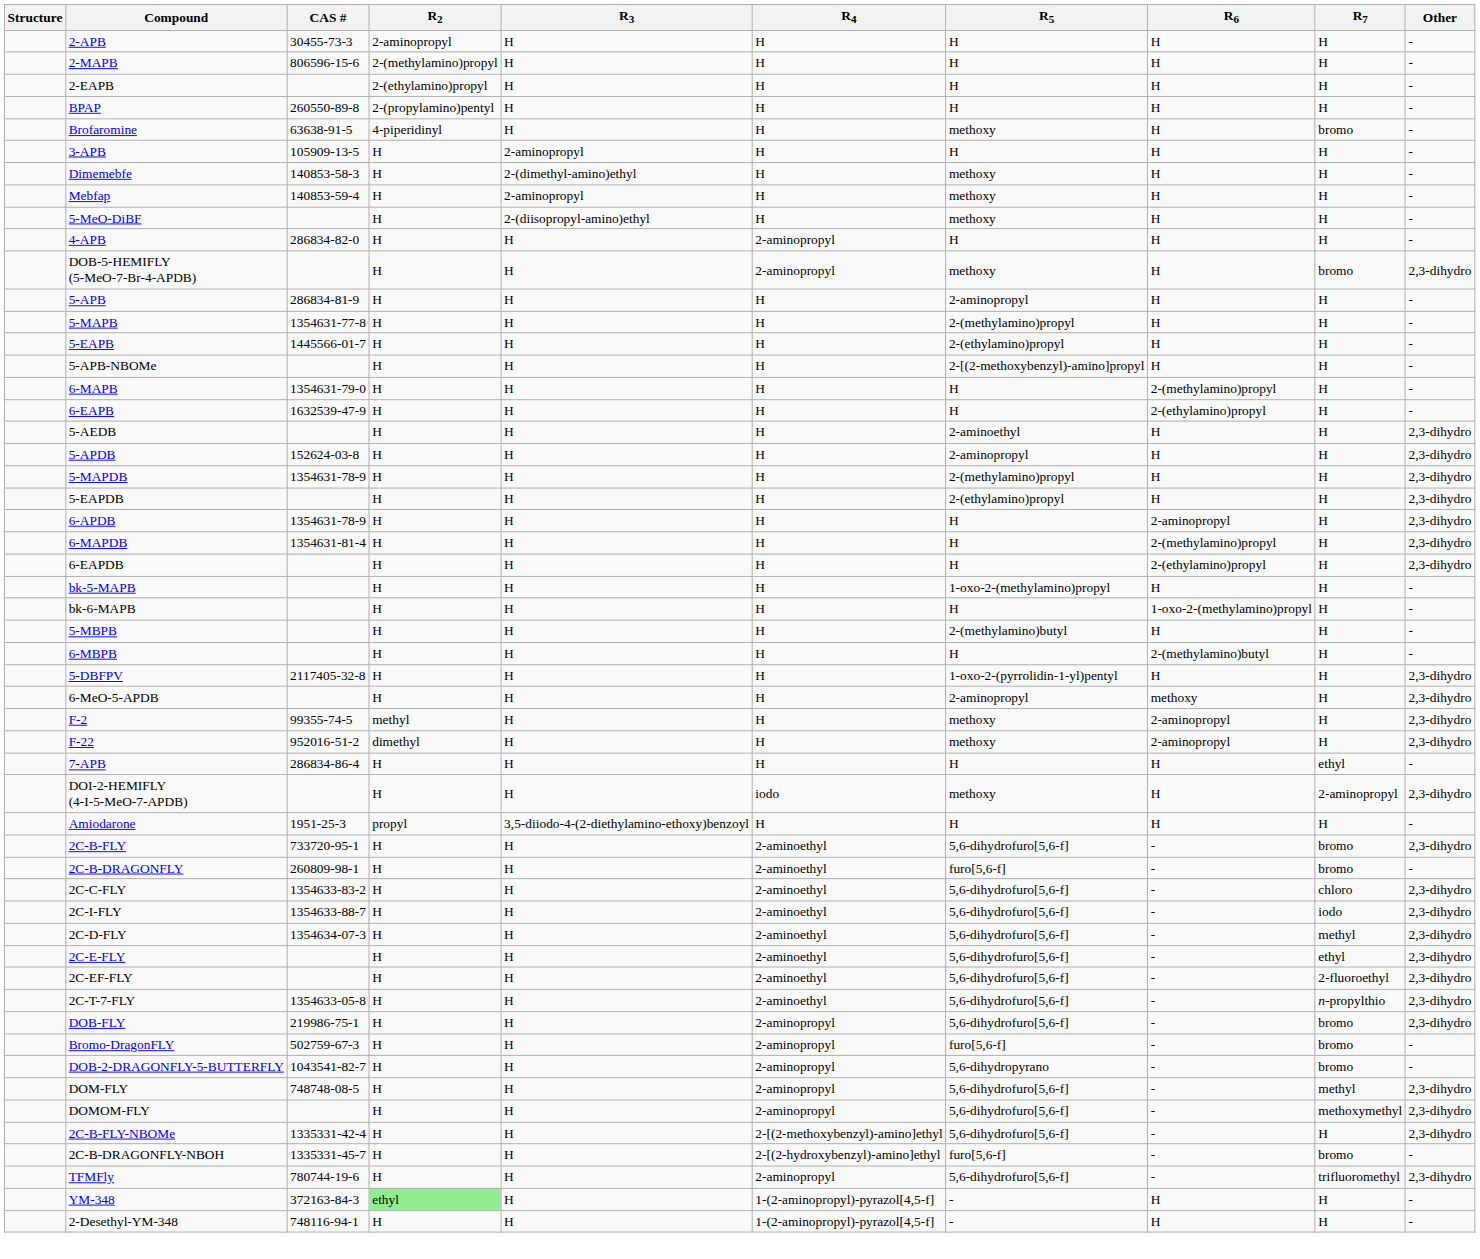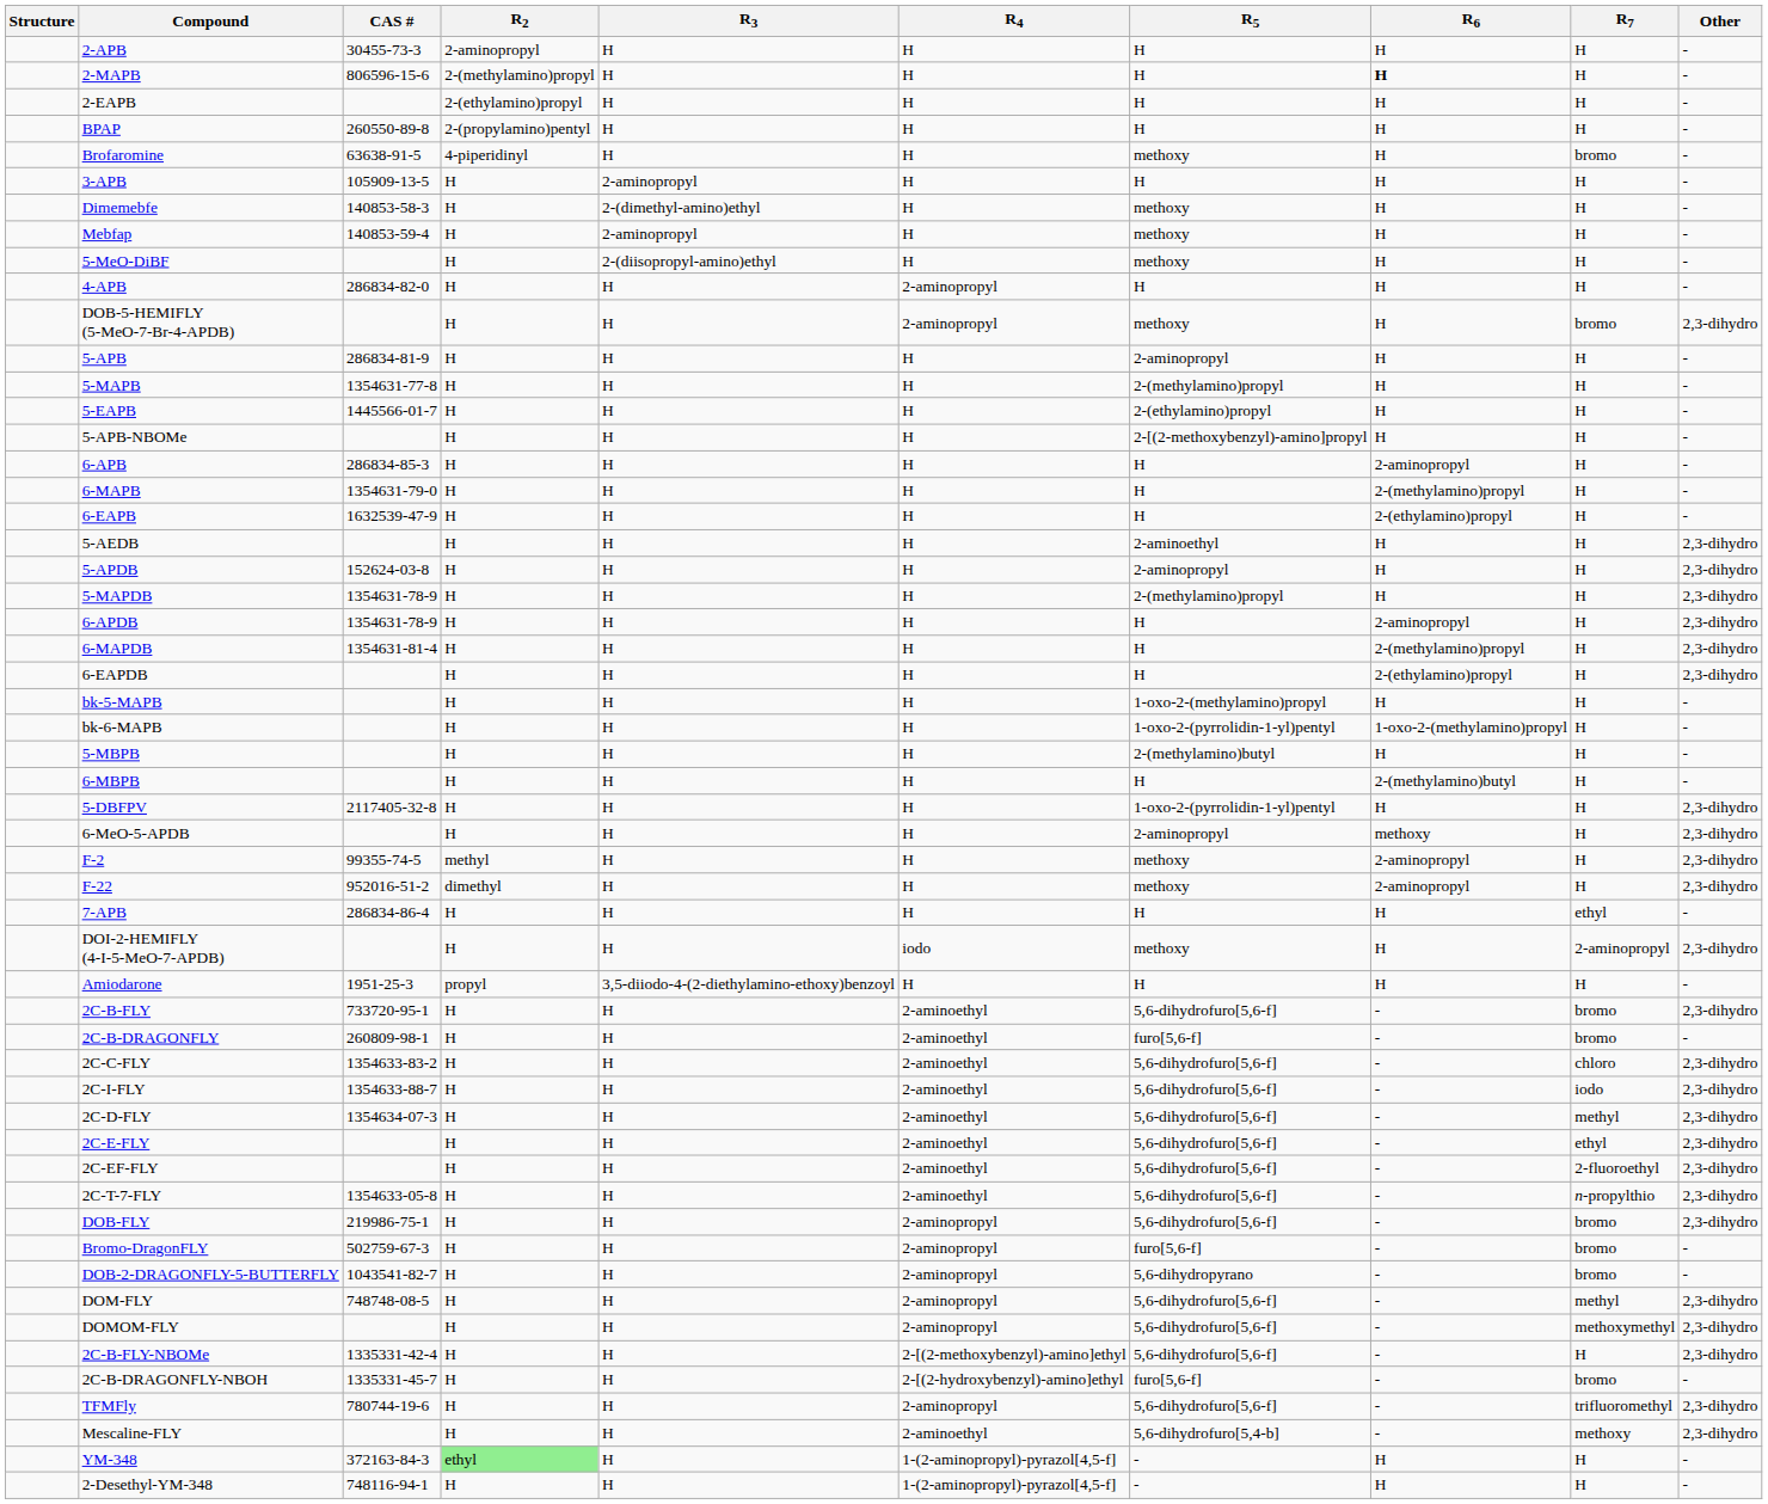 <table class="wikitable sticky-header sortable" style="font-size: 90%;">
 <tr>
 <th scope="col"><strong>Structure</strong></th>
 <th scope="col"><strong>Compound</strong></th>
 <th scope="col"><strong>CAS #</strong></th>
 <th scope="col"><strong>R<sub>2</sub></strong></th>
 <th scope="col"><strong>R<sub>3</sub></strong></th>
 <th scope="col"><strong>R<sub>4</sub></strong></th>
 <th scope="col"><strong>R<sub>5</sub></strong></th>
 <th scope="col"><strong>R<sub>6</sub></strong></th>
 <th scope="col"><strong>R<sub>7</sub></strong></th>
 <th scope="col"><strong>Other</strong></th>
 </tr>
 <tr>
 <td></td>
 <td><a href='#'>2-APB</a></td>
 <td>30455-73-3</td>
 <td>2-aminopropyl</td>
 <td>H</td>
 <td>H</td>
 <td>H</td>
 <td>H</td>
 <td>H</td>
 <td>-</td>
 </tr>
 <tr>
 <td></td>
 <td><a href='#'>2-MAPB</a></td>
 <td>806596-15-6</td>
 <td>2-(methylamino)propyl</td>
 <td>H</td>
 <td>H</td>
 <td>H</td>
-<td>H</td>
+<td><strong>H</strong></td>
 <td>H</td>
 <td>-</td>
 </tr>
 <tr>
 <td></td>
 <td>2-EAPB</td>
 <td></td>
 <td>2-(ethylamino)propyl</td>
 <td>H</td>
 <td>H</td>
 <td>H</td>
 <td>H</td>
 <td>H</td>
 <td>-</td>
 </tr>
 <tr>
 <td></td>
 <td><a href='#'>BPAP</a></td>
 <td>260550-89-8</td>
 <td>2-(propylamino)pentyl</td>
 <td>H</td>
 <td>H</td>
 <td>H</td>
 <td>H</td>
 <td>H</td>
 <td>-</td>
 </tr>
 <tr>
 <td></td>
 <td><a href='#'>Brofaromine</a></td>
 <td>63638-91-5</td>
 <td>4-piperidinyl</td>
 <td>H</td>
 <td>H</td>
 <td>methoxy</td>
 <td>H</td>
 <td>bromo</td>
 <td>-</td>
 </tr>
 <tr>
 <td></td>
 <td><a href='#'>3-APB</a></td>
 <td>105909-13-5</td>
 <td>H</td>
 <td>2-aminopropyl</td>
 <td>H</td>
 <td>H</td>
 <td>H</td>
 <td>H</td>
 <td>-</td>
 </tr>
 <tr>
 <td></td>
 <td><a href='#'>Dimemebfe</a></td>
 <td>140853-58-3</td>
 <td>H</td>
 <td>2-(dimethyl-amino)ethyl</td>
 <td>H</td>
 <td>methoxy</td>
 <td>H</td>
 <td>H</td>
 <td>-</td>
 </tr>
 <tr>
 <td></td>
 <td><a href='#'>Mebfap</a></td>
 <td>140853-59-4</td>
 <td>H</td>
 <td>2-aminopropyl</td>
 <td>H</td>
 <td>methoxy</td>
 <td>H</td>
 <td>H</td>
 <td>-</td>
 </tr>
 <tr>
 <td></td>
 <td><a href='#'>5-MeO-DiBF</a></td>
 <td></td>
 <td>H</td>
 <td>2-(diisopropyl-amino)ethyl</td>
 <td>H</td>
 <td>methoxy</td>
 <td>H</td>
 <td>H</td>
 <td>-</td>
 </tr>
 <tr>
 <td></td>
 <td><a href='#'>4-APB</a></td>
 <td>286834-82-0</td>
 <td>H</td>
 <td>H</td>
 <td>2-aminopropyl</td>
 <td>H</td>
 <td>H</td>
 <td>H</td>
 <td>-</td>
 </tr>
 <tr>
 <td></td>
 <td>DOB-5-HEMIFLY<br>(5-MeO-7-Br-4-APDB)</td>
 <td></td>
 <td>H</td>
 <td>H</td>
 <td>2-aminopropyl</td>
 <td>methoxy</td>
 <td>H</td>
 <td>bromo</td>
 <td>2,3-dihydro</td>
 </tr>
 <tr>
 <td></td>
 <td><a href='#'>5-APB</a></td>
 <td>286834-81-9</td>
 <td>H</td>
 <td>H</td>
 <td>H</td>
 <td>2-aminopropyl</td>
 <td>H</td>
 <td>H</td>
 <td>-</td>
 </tr>
 <tr>
 <td></td>
 <td><a href='#'>5-MAPB</a></td>
 <td>1354631-77-8</td>
 <td>H</td>
 <td>H</td>
 <td>H</td>
 <td>2-(methylamino)propyl</td>
 <td>H</td>
 <td>H</td>
 <td>-</td>
 </tr>
 <tr>
 <td></td>
 <td><a href='#'>5-EAPB</a></td>
 <td>1445566-01-7</td>
 <td>H</td>
 <td>H</td>
 <td>H</td>
 <td>2-(ethylamino)propyl</td>
 <td>H</td>
 <td>H</td>
 <td>-</td>
 </tr>
 <tr>
 <td></td>
 <td>5-APB-NBOMe</td>
 <td></td>
 <td>H</td>
 <td>H</td>
 <td>H</td>
 <td>2-[(2-methoxybenzyl)-amino]propyl</td>
 <td>H</td>
 <td>H</td>
 <td>-</td>
 </tr>
 <tr>
 <td></td>
+<td><a href='#'>6-APB</a></td>
+<td>286834-85-3</td>
+<td>H</td>
+<td>H</td>
+<td>H</td>
+<td>H</td>
+<td>2-aminopropyl</td>
+<td>H</td>
+<td>-</td>
+</tr>
+<tr>
+<td></td>
 <td><a href='#'>6-MAPB</a></td>
 <td>1354631-79-0</td>
 <td>H</td>
 <td>H</td>
 <td>H</td>
 <td>H</td>
 <td>2-(methylamino)propyl</td>
 <td>H</td>
 <td>-</td>
 </tr>
 <tr>
 <td></td>
 <td><a href='#'>6-EAPB</a></td>
 <td>1632539-47-9</td>
 <td>H</td>
 <td>H</td>
 <td>H</td>
 <td>H</td>
 <td>2-(ethylamino)propyl</td>
 <td>H</td>
 <td>-</td>
 </tr>
 <tr>
 <td></td>
 <td>5-AEDB</td>
 <td></td>
 <td>H</td>
 <td>H</td>
 <td>H</td>
 <td>2-aminoethyl</td>
 <td>H</td>
 <td>H</td>
 <td>2,3-dihydro</td>
 </tr>
 <tr>
 <td></td>
 <td><a href='#'>5-APDB</a></td>
 <td>152624-03-8</td>
 <td>H</td>
 <td>H</td>
 <td>H</td>
 <td>2-aminopropyl</td>
 <td>H</td>
 <td>H</td>
 <td>2,3-dihydro</td>
 </tr>
 <tr>
 <td></td>
 <td><a href='#'>5-MAPDB</a></td>
 <td>1354631-78-9</td>
 <td>H</td>
 <td>H</td>
 <td>H</td>
 <td>2-(methylamino)propyl</td>
 <td>H</td>
 <td>H</td>
 <td>2,3-dihydro</td>
 </tr>
 <tr>
 <td></td>
-<td>5-EAPDB</td>
-<td></td>
-<td>H</td>
-<td>H</td>
-<td>H</td>
-<td>2-(ethylamino)propyl</td>
-<td>H</td>
-<td>H</td>
-<td>2,3-dihydro</td>
-</tr>
-<tr>
-<td></td>
 <td><a href='#'>6-APDB</a></td>
 <td>1354631-78-9</td>
 <td>H</td>
 <td>H</td>
 <td>H</td>
 <td>H</td>
 <td>2-aminopropyl</td>
 <td>H</td>
 <td>2,3-dihydro</td>
 </tr>
 <tr>
 <td></td>
 <td><a href='#'>6-MAPDB</a></td>
 <td>1354631-81-4</td>
 <td>H</td>
 <td>H</td>
 <td>H</td>
 <td>H</td>
 <td>2-(methylamino)propyl</td>
 <td>H</td>
 <td>2,3-dihydro</td>
 </tr>
 <tr>
 <td></td>
 <td>6-EAPDB</td>
 <td></td>
 <td>H</td>
 <td>H</td>
 <td>H</td>
 <td>H</td>
 <td>2-(ethylamino)propyl</td>
 <td>H</td>
 <td>2,3-dihydro</td>
 </tr>
 <tr>
 <td></td>
 <td><a href='#'>bk-5-MAPB</a></td>
 <td></td>
 <td>H</td>
 <td>H</td>
 <td>H</td>
 <td>1-oxo-2-(methylamino)propyl</td>
 <td>H</td>
 <td>H</td>
 <td>-</td>
 </tr>
 <tr>
 <td></td>
 <td>bk-6-MAPB</td>
 <td></td>
 <td>H</td>
 <td>H</td>
 <td>H</td>
-<td>H</td>
+<td>1-oxo-2-(pyrrolidin-1-yl)pentyl</td>
 <td>1-oxo-2-(methylamino)propyl</td>
 <td>H</td>
 <td>-</td>
 </tr>
 <tr>
 <td></td>
 <td><a href='#'>5-MBPB</a></td>
 <td></td>
 <td>H</td>
 <td>H</td>
 <td>H</td>
 <td>2-(methylamino)butyl</td>
 <td>H</td>
 <td>H</td>
 <td>-</td>
 </tr>
 <tr>
 <td></td>
 <td><a href='#'>6-MBPB</a></td>
 <td></td>
 <td>H</td>
 <td>H</td>
 <td>H</td>
 <td>H</td>
 <td>2-(methylamino)butyl</td>
 <td>H</td>
 <td>-</td>
 </tr>
 <tr>
 <td></td>
 <td><a href='#'>5-DBFPV</a></td>
 <td>2117405-32-8</td>
 <td>H</td>
 <td>H</td>
 <td>H</td>
 <td>1-oxo-2-(pyrrolidin-1-yl)pentyl</td>
 <td>H</td>
 <td>H</td>
 <td>2,3-dihydro</td>
 </tr>
 <tr>
 <td></td>
 <td>6-MeO-5-APDB</td>
 <td></td>
 <td>H</td>
 <td>H</td>
 <td>H</td>
 <td>2-aminopropyl</td>
 <td>methoxy</td>
 <td>H</td>
 <td>2,3-dihydro</td>
 </tr>
 <tr>
 <td></td>
 <td><a href='#'>F-2</a></td>
 <td>99355-74-5</td>
 <td>methyl</td>
 <td>H</td>
 <td>H</td>
 <td>methoxy</td>
 <td>2-aminopropyl</td>
 <td>H</td>
 <td>2,3-dihydro</td>
 </tr>
 <tr>
 <td></td>
 <td><a href='#'>F-22</a></td>
 <td>952016-51-2</td>
 <td>dimethyl</td>
 <td>H</td>
 <td>H</td>
 <td>methoxy</td>
 <td>2-aminopropyl</td>
 <td>H</td>
 <td>2,3-dihydro</td>
 </tr>
 <tr>
 <td></td>
 <td><a href='#'>7-APB</a></td>
 <td>286834-86-4</td>
 <td>H</td>
 <td>H</td>
 <td>H</td>
 <td>H</td>
 <td>H</td>
 <td>ethyl</td>
 <td>-</td>
 </tr>
 <tr>
 <td></td>
 <td>DOI-2-HEMIFLY<br>(4-I-5-MeO-7-APDB)</td>
 <td></td>
 <td>H</td>
 <td>H</td>
 <td>iodo</td>
 <td>methoxy</td>
 <td>H</td>
 <td>2-aminopropyl</td>
 <td>2,3-dihydro</td>
 </tr>
 <tr>
 <td></td>
 <td><a href='#'>Amiodarone</a></td>
 <td>1951-25-3</td>
 <td>propyl</td>
 <td>3,5-diiodo-4-(2-diethylamino-ethoxy)benzoyl</td>
 <td>H</td>
 <td>H</td>
 <td>H</td>
 <td>H</td>
 <td>-</td>
 </tr>
 <tr>
 <td></td>
 <td><a href='#'>2C-B-FLY</a></td>
 <td>733720-95-1</td>
 <td>H</td>
 <td>H</td>
 <td>2-aminoethyl</td>
 <td>5,6-dihydrofuro[5,6-f]</td>
 <td>-</td>
 <td>bromo</td>
 <td>2,3-dihydro</td>
 </tr>
 <tr>
 <td></td>
 <td><a href='#'>2C-B-DRAGONFLY</a></td>
 <td>260809-98-1</td>
 <td>H</td>
 <td>H</td>
 <td>2-aminoethyl</td>
 <td>furo[5,6-f]</td>
 <td>-</td>
 <td>bromo</td>
 <td>-</td>
 </tr>
 <tr>
 <td></td>
 <td>2C-C-FLY</td>
 <td>1354633-83-2</td>
 <td>H</td>
 <td>H</td>
 <td>2-aminoethyl</td>
 <td>5,6-dihydrofuro[5,6-f]</td>
 <td>-</td>
 <td>chloro</td>
 <td>2,3-dihydro</td>
 </tr>
 <tr>
 <td></td>
 <td>2C-I-FLY</td>
 <td>1354633-88-7</td>
 <td>H</td>
 <td>H</td>
 <td>2-aminoethyl</td>
 <td>5,6-dihydrofuro[5,6-f]</td>
 <td>-</td>
 <td>iodo</td>
 <td>2,3-dihydro</td>
 </tr>
 <tr>
 <td></td>
 <td>2C-D-FLY</td>
 <td>1354634-07-3</td>
 <td>H</td>
 <td>H</td>
 <td>2-aminoethyl</td>
 <td>5,6-dihydrofuro[5,6-f]</td>
 <td>-</td>
 <td>methyl</td>
 <td>2,3-dihydro</td>
 </tr>
 <tr>
 <td></td>
 <td><a href='#'>2C-E-FLY</a></td>
 <td></td>
 <td>H</td>
 <td>H</td>
 <td>2-aminoethyl</td>
 <td>5,6-dihydrofuro[5,6-f]</td>
 <td>-</td>
 <td>ethyl</td>
 <td>2,3-dihydro</td>
 </tr>
 <tr>
 <td></td>
 <td>2C-EF-FLY</td>
 <td></td>
 <td>H</td>
 <td>H</td>
 <td>2-aminoethyl</td>
 <td>5,6-dihydrofuro[5,6-f]</td>
 <td>-</td>
 <td>2-fluoroethyl</td>
 <td>2,3-dihydro</td>
 </tr>
 <tr>
 <td></td>
 <td>2C-T-7-FLY</td>
 <td>1354633-05-8</td>
 <td>H</td>
 <td>H</td>
 <td>2-aminoethyl</td>
 <td>5,6-dihydrofuro[5,6-f]</td>
 <td>-</td>
 <td><em>n</em>-propylthio</td>
 <td>2,3-dihydro</td>
 </tr>
 <tr>
 <td></td>
 <td><a href='#'>DOB-FLY</a></td>
 <td>219986-75-1</td>
 <td>H</td>
 <td>H</td>
 <td>2-aminopropyl</td>
 <td>5,6-dihydrofuro[5,6-f]</td>
 <td>-</td>
 <td>bromo</td>
 <td>2,3-dihydro</td>
 </tr>
 <tr>
 <td></td>
 <td><a href='#'>Bromo-DragonFLY</a></td>
 <td>502759-67-3</td>
 <td>H</td>
 <td>H</td>
 <td>2-aminopropyl</td>
 <td>furo[5,6-f]</td>
 <td>-</td>
 <td>bromo</td>
 <td>-</td>
 </tr>
 <tr>
 <td></td>
 <td><a href='#'>DOB-2-DRAGONFLY-5-BUTTERFLY</a></td>
 <td>1043541-82-7</td>
 <td>H</td>
 <td>H</td>
 <td>2-aminopropyl</td>
 <td>5,6-dihydropyrano</td>
 <td>-</td>
 <td>bromo</td>
 <td>-</td>
 </tr>
 <tr>
 <td></td>
 <td>DOM-FLY</td>
 <td>748748-08-5</td>
 <td>H</td>
 <td>H</td>
 <td>2-aminopropyl</td>
 <td>5,6-dihydrofuro[5,6-f]</td>
 <td>-</td>
 <td>methyl</td>
 <td>2,3-dihydro</td>
 </tr>
 <tr>
 <td></td>
 <td>DOMOM-FLY </td>
 <td></td>
 <td>H</td>
 <td>H</td>
 <td>2-aminopropyl</td>
 <td>5,6-dihydrofuro[5,6-f]</td>
 <td>-</td>
 <td>methoxymethyl</td>
 <td>2,3-dihydro</td>
 </tr>
 <tr>
 <td></td>
 <td><a href='#'>2C-B-FLY-NBOMe</a></td>
 <td>1335331-42-4</td>
 <td>H</td>
 <td>H</td>
 <td>2-[(2-methoxybenzyl)-amino]ethyl</td>
 <td>5,6-dihydrofuro[5,6-f]</td>
 <td>-</td>
 <td>H</td>
 <td>2,3-dihydro</td>
 </tr>
 <tr>
 <td></td>
 <td>2C-B-DRAGONFLY-NBOH</td>
 <td>1335331-45-7</td>
 <td>H</td>
 <td>H</td>
 <td>2-[(2-hydroxybenzyl)-amino]ethyl</td>
 <td>furo[5,6-f]</td>
 <td>-</td>
 <td>bromo</td>
 <td>-</td>
 </tr>
 <tr>
 <td></td>
 <td><a href='#'>TFMFly</a></td>
 <td>780744-19-6</td>
 <td>H</td>
 <td>H</td>
 <td>2-aminopropyl</td>
 <td>5,6-dihydrofuro[5,6-f]</td>
 <td>-</td>
 <td>trifluoromethyl</td>
 <td>2,3-dihydro</td>
 </tr>
 <tr>
 <td></td>
+<td>Mescaline-FLY</td>
+<td></td>
+<td>H</td>
+<td>H</td>
+<td>2-aminoethyl</td>
+<td>5,6-dihydrofuro[5,4-b]</td>
+<td>-</td>
+<td>methoxy</td>
+<td>2,3-dihydro</td>
+</tr>
+<tr>
+<td></td>
 <td><a href='#'>YM-348</a></td>
 <td>372163-84-3</td>
 <td style="background: lightgreen;">ethyl</td>
 <td>H</td>
 <td>1-(2-aminopropyl)-pyrazol[4,5-f]</td>
 <td>-</td>
 <td>H</td>
 <td>H</td>
 <td>-</td>
 </tr>
 <tr>
 <td></td>
 <td>2-Desethyl-YM-348</td>
 <td>748116-94-1</td>
 <td>H</td>
 <td>H</td>
 <td>1-(2-aminopropyl)-pyrazol[4,5-f]</td>
 <td>-</td>
 <td>H</td>
 <td>H</td>
 <td>-</td>
 </tr>
 </table>
